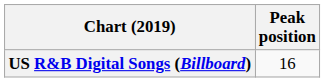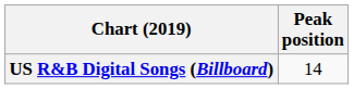 <table class="wikitable plainrowheaders" style="text-align:center;">
 <tr>
 <th scope="col">Chart (2019)</th>
 <th scope="col">Peak<br>position</th>
 </tr>
 <tr>
 <th scope="row">US <a href='#'>R&B Digital Songs</a> (<em><a href='#'>Billboard</a></em>)</th>
-<td>16</td>
+<td>14</td>
 </tr>
 </table>
